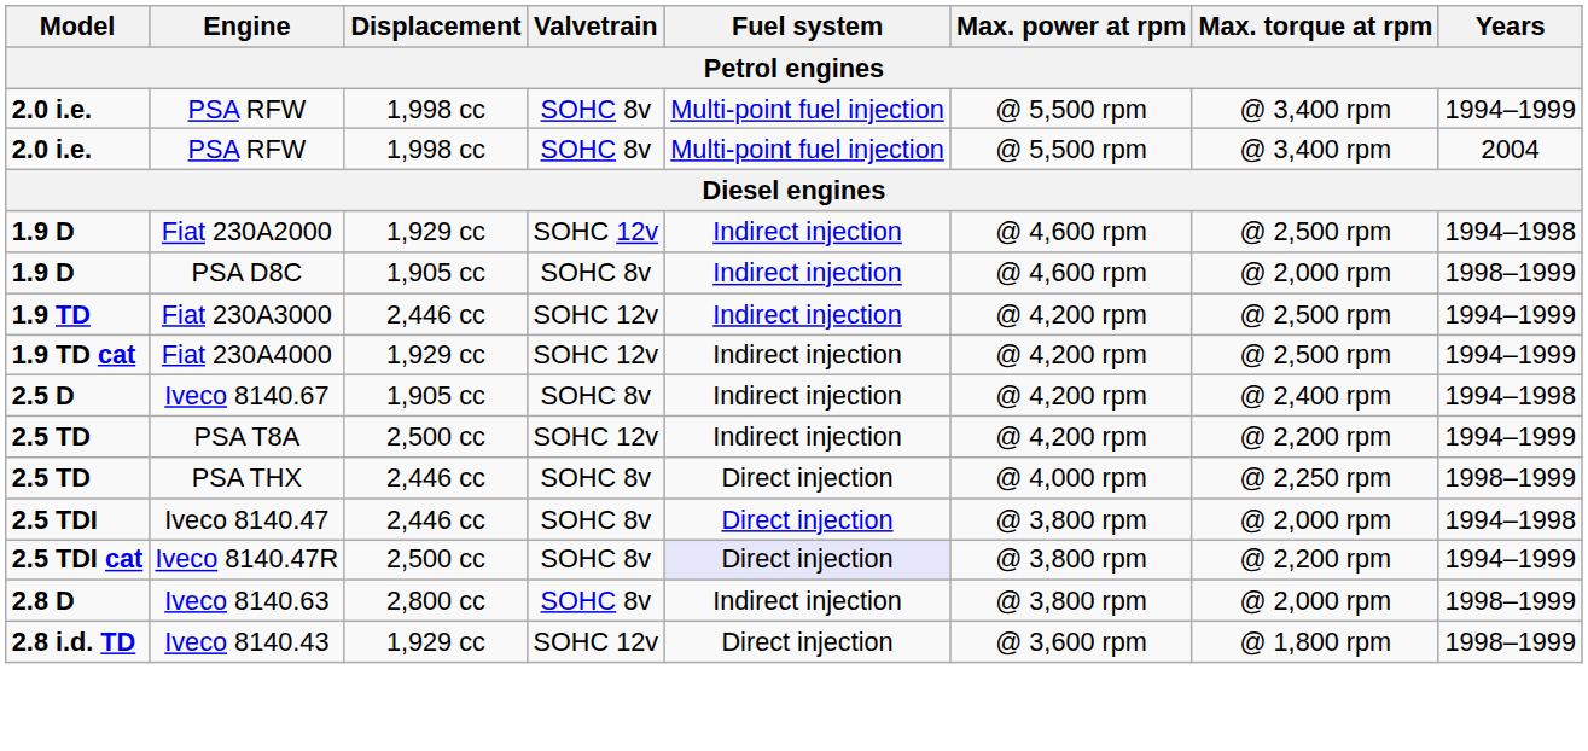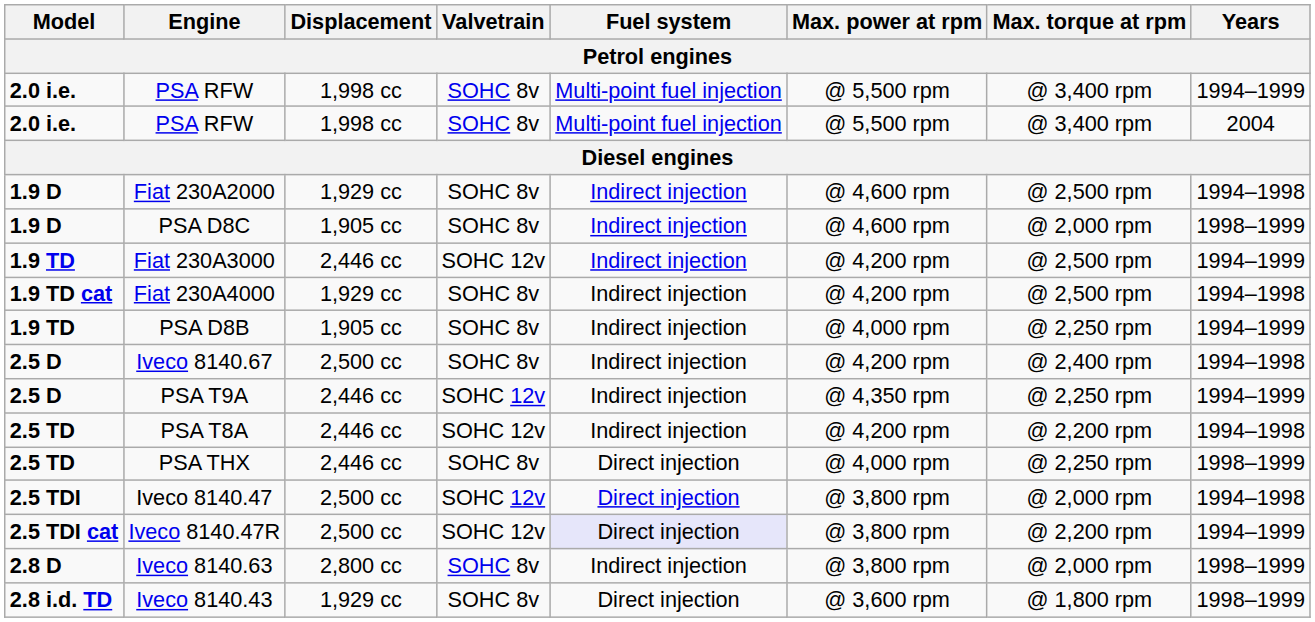 <table class="wikitable" style="text-align:center; font-size:91%;">
 <tr>
 <th>Model</th>
 <th>Engine</th>
 <th>Displacement</th>
 <th>Valvetrain</th>
 <th>Fuel system</th>
 <th>Max. power at rpm</th>
 <th>Max. torque at rpm</th>
 <th>Years</th>
 </tr>
 <tr>
 <th colspan="8">Petrol engines</th>
 </tr>
 <tr>
 <td align="left"><strong>2.0 i.e.</strong></td>
 <td><a href='#'>PSA</a> RFW</td>
 <td>1,998 cc</td>
 <td><a href='#'>SOHC</a> 8v</td>
 <td><a href='#'>Multi-point fuel injection</a></td>
 <td> @ 5,500 rpm</td>
 <td> @ 3,400 rpm</td>
 <td>1994–1999</td>
 </tr>
 <tr>
 <td align="left"><strong>2.0 i.e.</strong></td>
 <td><a href='#'>PSA</a> RFW</td>
 <td>1,998 cc</td>
 <td><a href='#'>SOHC</a> 8v</td>
 <td><a href='#'>Multi-point fuel injection</a></td>
 <td> @ 5,500 rpm</td>
 <td> @ 3,400 rpm</td>
 <td>2004</td>
 </tr>
 <tr>
 <th colspan="8">Diesel engines</th>
 </tr>
 <tr>
 <td align="left"><strong>1.9 D</strong></td>
 <td><a href='#'>Fiat</a> 230A2000</td>
 <td>1,929 cc</td>
-<td>SOHC <a href='#'>12v</a></td>
+<td>SOHC 8v</td>
 <td><a href='#'>Indirect injection</a></td>
 <td> @ 4,600 rpm</td>
 <td> @ 2,500 rpm</td>
 <td>1994–1998</td>
 </tr>
 <tr>
 <td align="left"><strong>1.9 D</strong></td>
 <td>PSA D8C</td>
 <td>1,905 cc</td>
 <td>SOHC 8v</td>
 <td><a href='#'>Indirect injection</a></td>
 <td> @ 4,600 rpm</td>
 <td> @ 2,000 rpm</td>
 <td>1998–1999</td>
 </tr>
 <tr>
 <td align="left"><strong>1.9 <a href='#'>TD</a></strong></td>
 <td><a href='#'>Fiat</a> 230A3000</td>
 <td>2,446 cc</td>
 <td>SOHC 12v</td>
 <td><a href='#'>Indirect injection</a></td>
 <td> @ 4,200 rpm</td>
 <td> @ 2,500 rpm</td>
 <td>1994–1999</td>
 </tr>
 <tr>
 <td align="left"><strong>1.9 TD <a href='#'>cat</a></strong></td>
 <td><a href='#'>Fiat</a> 230A4000</td>
 <td>1,929 cc</td>
-<td>SOHC 12v</td>
+<td>SOHC 8v</td>
 <td>Indirect injection</td>
 <td> @ 4,200 rpm</td>
 <td> @ 2,500 rpm</td>
+<td>1994–1998</td>
+</tr>
+<tr>
+<td align="left"><strong>1.9 TD</strong></td>
+<td>PSA D8B</td>
+<td>1,905 cc</td>
+<td>SOHC 8v</td>
+<td>Indirect injection</td>
+<td> @ 4,000 rpm</td>
+<td> @ 2,250 rpm</td>
 <td>1994–1999</td>
 </tr>
 <tr>
 <td align="left"><strong>2.5 D</strong></td>
 <td><a href='#'>Iveco</a> 8140.67</td>
-<td>1,905 cc</td>
+<td>2,500 cc</td>
 <td>SOHC 8v</td>
 <td>Indirect injection</td>
 <td> @ 4,200 rpm</td>
 <td> @ 2,400 rpm</td>
 <td>1994–1998</td>
 </tr>
 <tr>
+<td align="left"><strong>2.5 D</strong></td>
+<td>PSA T9A</td>
+<td>2,446 cc</td>
+<td>SOHC <a href='#'>12v</a></td>
+<td>Indirect injection</td>
+<td> @ 4,350 rpm</td>
+<td> @ 2,250 rpm</td>
+<td>1994–1999</td>
+</tr>
+<tr>
 <td align="left"><strong>2.5 TD</strong></td>
 <td>PSA T8A</td>
-<td>2,500 cc</td>
+<td>2,446 cc</td>
 <td>SOHC 12v</td>
 <td>Indirect injection</td>
 <td> @ 4,200 rpm</td>
 <td> @ 2,200 rpm</td>
-<td>1994–1999</td>
+<td>1994–1998</td>
 </tr>
 <tr>
 <td align="left"><strong>2.5 TD</strong></td>
 <td>PSA THX</td>
 <td>2,446 cc</td>
 <td>SOHC 8v</td>
 <td>Direct injection</td>
 <td> @ 4,000 rpm</td>
 <td> @ 2,250 rpm</td>
 <td>1998–1999</td>
 </tr>
 <tr>
 <td align="left"><strong>2.5 TDI</strong></td>
 <td>Iveco 8140.47</td>
-<td>2,446 cc</td>
-<td>SOHC 8v</td>
+<td>2,500 cc</td>
+<td>SOHC <a href='#'>12v</a></td>
 <td><a href='#'>Direct injection</a></td>
 <td> @ 3,800 rpm</td>
 <td> @ 2,000 rpm</td>
 <td>1994–1998</td>
 </tr>
 <tr>
 <td align="left"><strong>2.5 TDI <a href='#'>cat</a></strong></td>
 <td><a href='#'>Iveco</a> 8140.47R</td>
 <td>2,500 cc</td>
-<td>SOHC 8v</td>
+<td>SOHC 12v</td>
 <td style="background: lavender;">Direct injection</td>
 <td> @ 3,800 rpm</td>
 <td> @ 2,200 rpm</td>
 <td>1994–1999</td>
 </tr>
 <tr>
 <td align="left"><strong>2.8 D</strong></td>
 <td><a href='#'>Iveco</a> 8140.63</td>
 <td>2,800 cc</td>
 <td><a href='#'>SOHC</a> 8v</td>
 <td>Indirect injection</td>
 <td> @ 3,800 rpm</td>
 <td> @ 2,000 rpm</td>
 <td>1998–1999</td>
 </tr>
 <tr>
 <td align="left"><strong>2.8 i.d. <a href='#'>TD</a></strong></td>
 <td><a href='#'>Iveco</a> 8140.43</td>
 <td>1,929 cc</td>
-<td>SOHC 12v</td>
+<td>SOHC 8v</td>
 <td>Direct injection</td>
 <td> @ 3,600 rpm</td>
 <td> @ 1,800 rpm</td>
 <td>1998–1999</td>
 </tr>
 </table>
